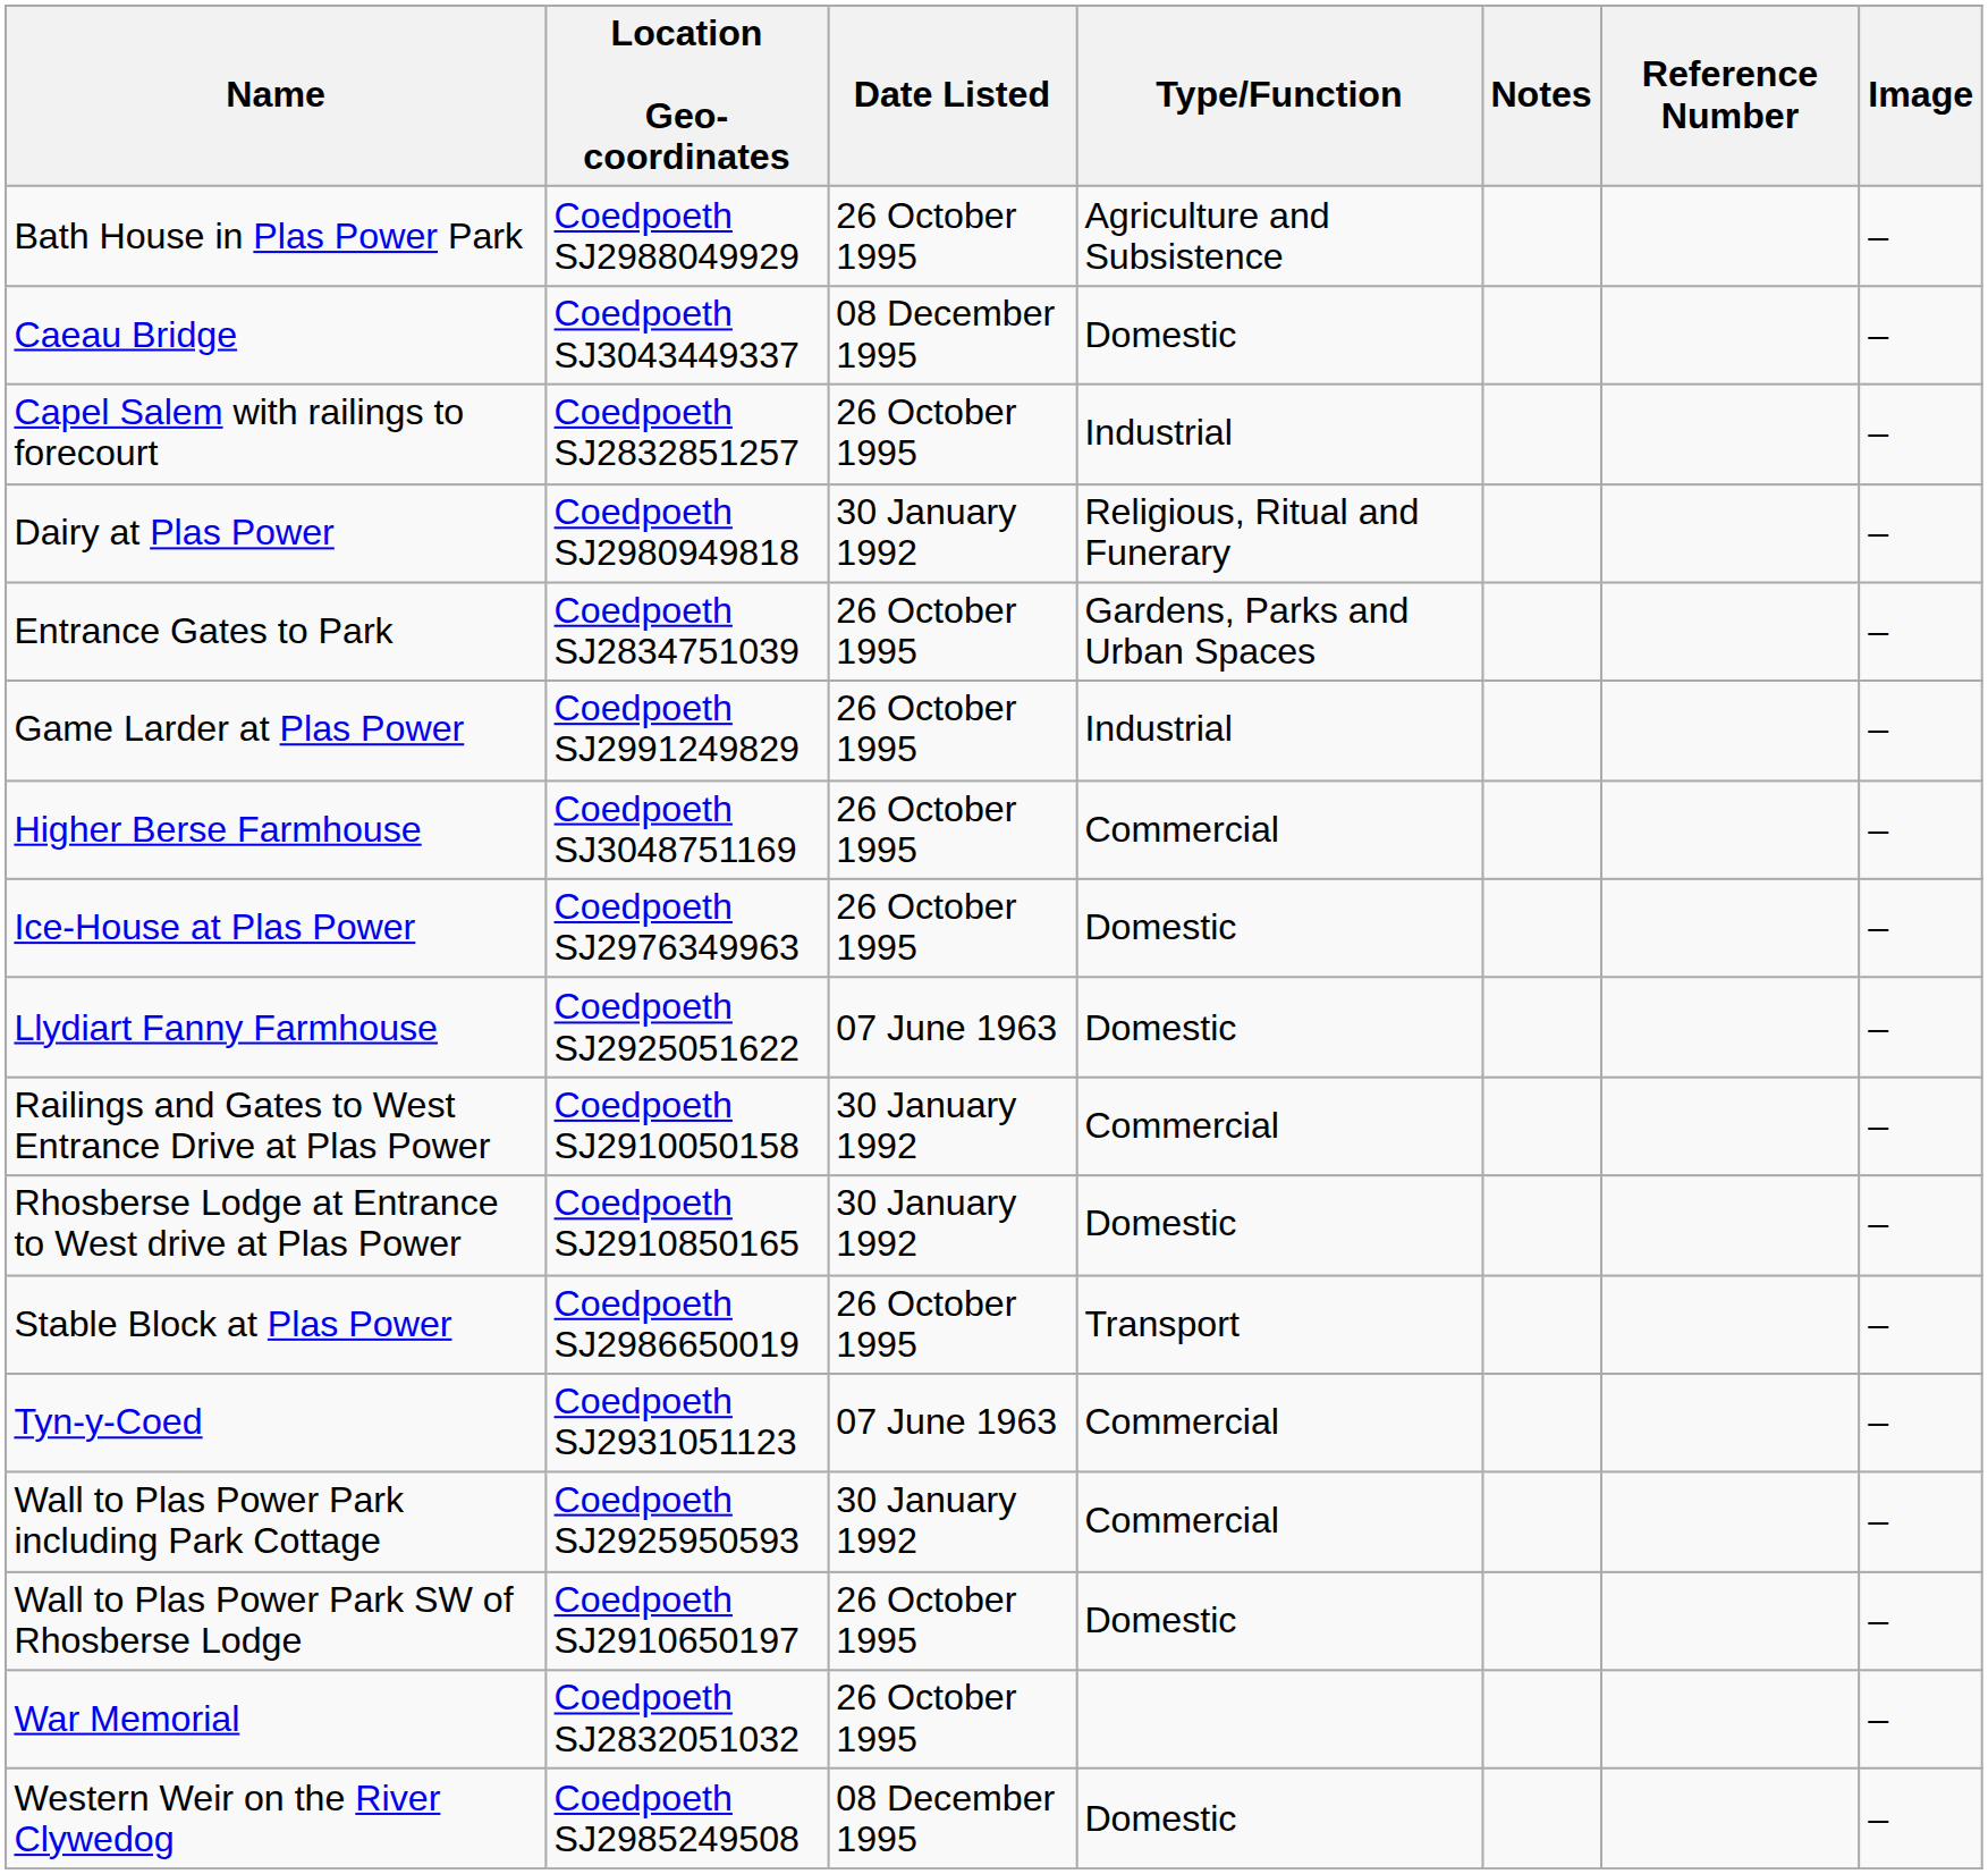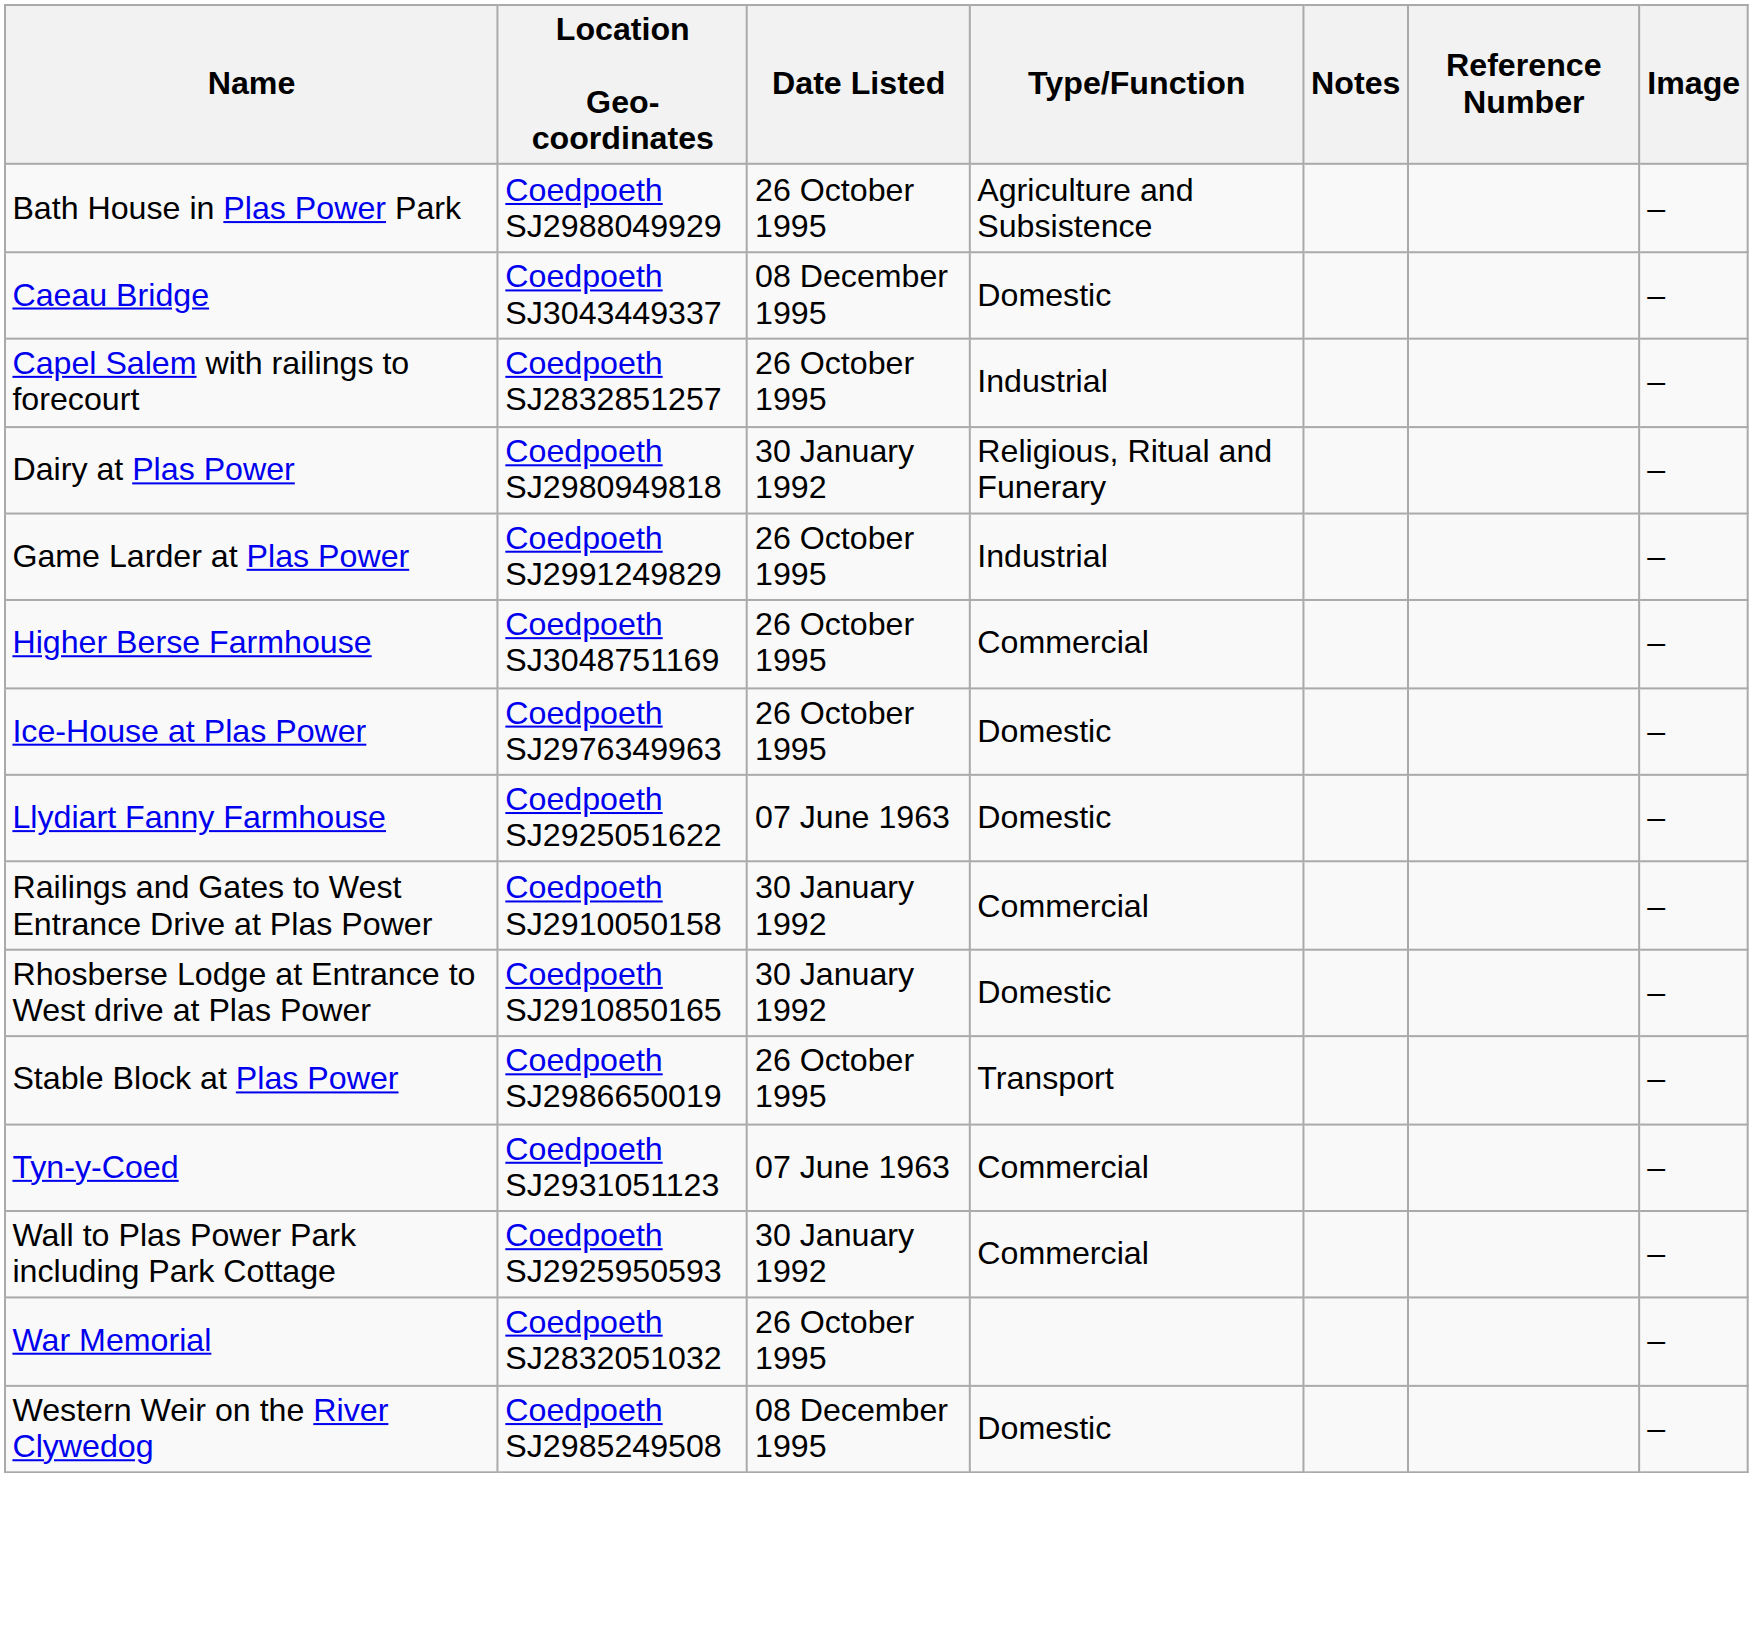 <table class="wikitable sortable">
 <tr>
 <th>Name</th>
 <th>Location<br><br>Geo-coordinates</th>
 <th>Date Listed</th>
 <th>Type/Function</th>
 <th>Notes</th>
 <th>Reference Number</th>
 <th>Image</th>
 </tr>
 <tr>
 <td>Bath House in <a href='#'>Plas Power</a> Park</td>
 <td><a href='#'>Coedpoeth</a><br>SJ2988049929<br></td>
 <td>26 October 1995</td>
 <td>Agriculture and Subsistence</td>
 <td></td>
 <td></td>
 <td>–</td>
 </tr>
 <tr>
 <td><a href='#'>Caeau Bridge</a></td>
 <td><a href='#'>Coedpoeth</a><br>SJ3043449337<br></td>
 <td>08 December 1995</td>
 <td>Domestic</td>
 <td></td>
 <td></td>
 <td>–</td>
 </tr>
 <tr>
 <td><a href='#'>Capel Salem</a> with railings to forecourt</td>
 <td><a href='#'>Coedpoeth</a><br>SJ2832851257<br></td>
 <td>26 October 1995</td>
 <td>Industrial</td>
 <td></td>
 <td></td>
 <td>–</td>
 </tr>
 <tr>
 <td>Dairy at <a href='#'>Plas Power</a></td>
 <td><a href='#'>Coedpoeth</a><br>SJ2980949818<br></td>
 <td>30 January 1992</td>
 <td>Religious, Ritual and Funerary</td>
-<td></td>
-<td></td>
-<td>–</td>
-</tr>
-<tr>
-<td>Entrance Gates to Park</td>
-<td><a href='#'>Coedpoeth</a><br>SJ2834751039<br></td>
-<td>26 October 1995</td>
-<td>Gardens, Parks and Urban Spaces</td>
 <td></td>
 <td></td>
 <td>–</td>
 </tr>
 <tr>
 <td>Game Larder at <a href='#'>Plas Power</a></td>
 <td><a href='#'>Coedpoeth</a><br>SJ2991249829<br></td>
 <td>26 October 1995</td>
 <td>Industrial</td>
 <td></td>
 <td></td>
 <td>–</td>
 </tr>
 <tr>
 <td><a href='#'>Higher Berse Farmhouse</a></td>
 <td><a href='#'>Coedpoeth</a><br>SJ3048751169<br></td>
 <td>26 October 1995</td>
 <td>Commercial</td>
 <td></td>
 <td></td>
 <td>–</td>
 </tr>
 <tr>
 <td><a href='#'>Ice-House at Plas Power</a></td>
 <td><a href='#'>Coedpoeth</a><br>SJ2976349963<br></td>
 <td>26 October 1995</td>
 <td>Domestic</td>
 <td></td>
 <td></td>
 <td>–</td>
 </tr>
 <tr>
 <td><a href='#'>Llydiart Fanny Farmhouse</a></td>
 <td><a href='#'>Coedpoeth</a><br>SJ2925051622<br></td>
 <td>07 June 1963</td>
 <td>Domestic</td>
 <td></td>
 <td></td>
 <td>–</td>
 </tr>
 <tr>
 <td>Railings and Gates to West Entrance Drive at Plas Power</td>
 <td><a href='#'>Coedpoeth</a><br>SJ2910050158<br></td>
 <td>30 January 1992</td>
 <td>Commercial</td>
 <td></td>
 <td></td>
 <td>–</td>
 </tr>
 <tr>
 <td>Rhosberse Lodge at Entrance to West drive at Plas Power</td>
 <td><a href='#'>Coedpoeth</a><br>SJ2910850165<br></td>
 <td>30 January 1992</td>
 <td>Domestic</td>
 <td></td>
 <td></td>
 <td>–</td>
 </tr>
 <tr>
 <td>Stable Block at <a href='#'>Plas Power</a></td>
 <td><a href='#'>Coedpoeth</a><br>SJ2986650019<br></td>
 <td>26 October 1995</td>
 <td>Transport</td>
 <td></td>
 <td></td>
 <td>–</td>
 </tr>
 <tr>
 <td><a href='#'>Tyn-y-Coed</a></td>
 <td><a href='#'>Coedpoeth</a><br>SJ2931051123<br></td>
 <td>07 June 1963</td>
 <td>Commercial</td>
 <td></td>
 <td></td>
 <td>–</td>
 </tr>
 <tr>
 <td>Wall to Plas Power Park including Park Cottage</td>
 <td><a href='#'>Coedpoeth</a><br>SJ2925950593<br></td>
 <td>30 January 1992</td>
 <td>Commercial</td>
 <td></td>
 <td></td>
 <td>–</td>
 </tr>
 <tr>
-<td>Wall to Plas Power Park SW of Rhosberse Lodge</td>
-<td><a href='#'>Coedpoeth</a><br>SJ2910650197<br></td>
-<td>26 October 1995</td>
-<td>Domestic</td>
-<td></td>
-<td></td>
-<td>–</td>
-</tr>
-<tr>
 <td><a href='#'>War Memorial</a></td>
 <td><a href='#'>Coedpoeth</a><br>SJ2832051032<br></td>
 <td>26 October 1995</td>
 <td></td>
 <td></td>
 <td></td>
 <td>–</td>
 </tr>
 <tr>
 <td>Western Weir on the <a href='#'>River Clywedog</a></td>
 <td><a href='#'>Coedpoeth</a><br>SJ2985249508<br></td>
 <td>08 December 1995</td>
 <td>Domestic</td>
 <td></td>
 <td></td>
 <td>–</td>
 </tr>
 </table>
